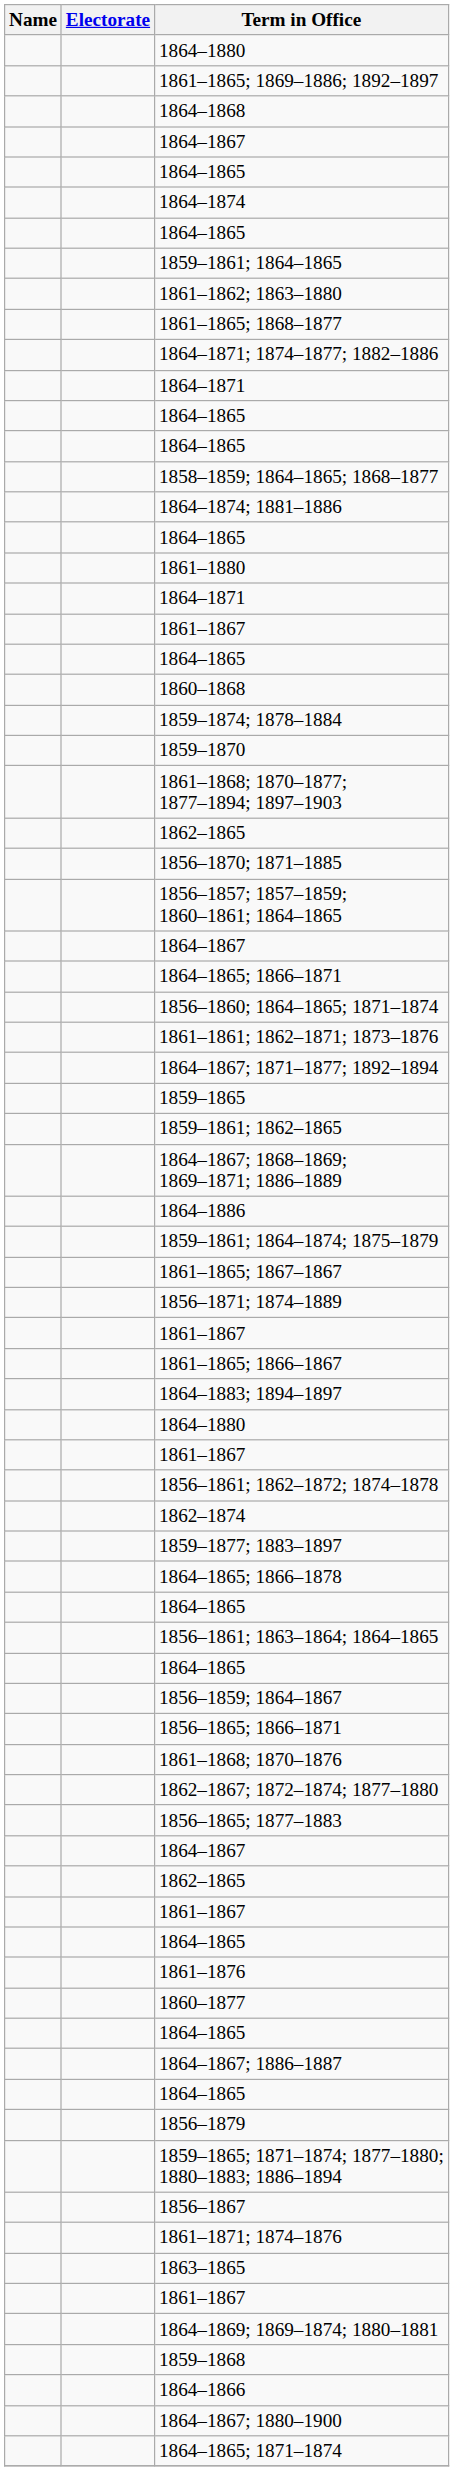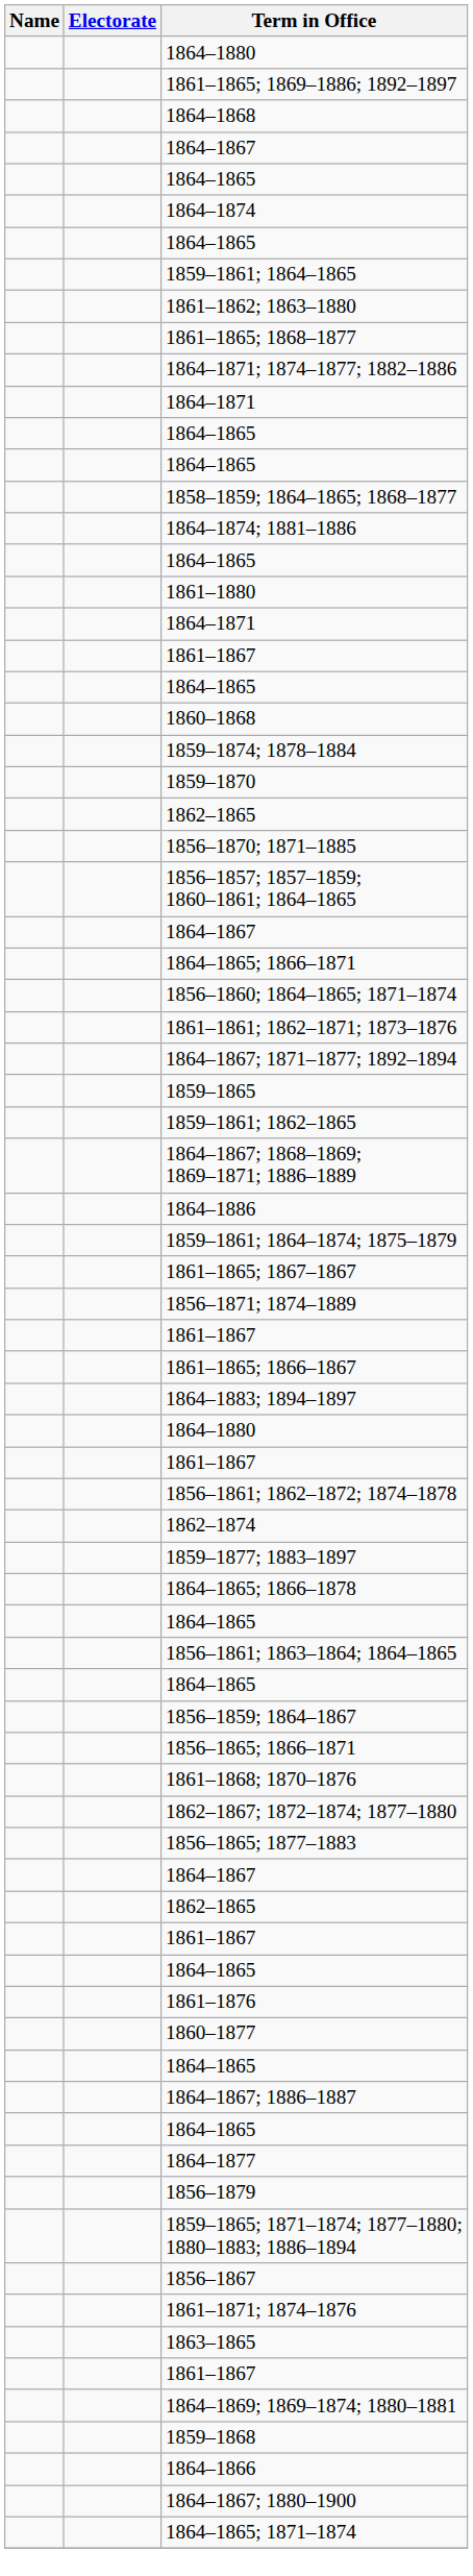 <table class="wikitable sortable">
 <tr>
 <th>Name</th>
 <th><a href='#'>Electorate</a></th>
 <th>Term in Office</th>
 </tr>
 <tr>
 <td></td>
 <td></td>
 <td>1864–1880</td>
 </tr>
 <tr>
 <td></td>
 <td></td>
 <td>1861–1865; 1869–1886; 1892–1897</td>
 </tr>
 <tr>
 <td></td>
 <td></td>
 <td>1864–1868</td>
 </tr>
 <tr>
 <td></td>
 <td></td>
 <td>1864–1867</td>
 </tr>
 <tr>
 <td></td>
 <td></td>
 <td>1864–1865</td>
 </tr>
 <tr>
 <td></td>
 <td></td>
 <td>1864–1874</td>
 </tr>
 <tr>
 <td></td>
 <td></td>
 <td>1864–1865</td>
 </tr>
 <tr>
 <td></td>
 <td></td>
 <td>1859–1861; 1864–1865</td>
 </tr>
 <tr>
 <td></td>
 <td></td>
 <td>1861–1862; 1863–1880</td>
 </tr>
 <tr>
 <td></td>
 <td></td>
 <td>1861–1865; 1868–1877</td>
 </tr>
 <tr>
 <td></td>
 <td></td>
 <td>1864–1871; 1874–1877; 1882–1886</td>
 </tr>
 <tr>
 <td></td>
 <td></td>
 <td>1864–1871</td>
 </tr>
 <tr>
 <td></td>
 <td></td>
 <td>1864–1865</td>
 </tr>
 <tr>
 <td></td>
 <td></td>
 <td>1864–1865</td>
 </tr>
 <tr>
 <td></td>
 <td></td>
 <td>1858–1859; 1864–1865; 1868–1877</td>
 </tr>
 <tr>
 <td></td>
 <td></td>
 <td>1864–1874; 1881–1886</td>
 </tr>
 <tr>
 <td></td>
 <td></td>
 <td>1864–1865</td>
 </tr>
 <tr>
 <td></td>
 <td></td>
 <td>1861–1880</td>
 </tr>
 <tr>
 <td></td>
 <td></td>
 <td>1864–1871</td>
 </tr>
 <tr>
 <td></td>
 <td></td>
 <td>1861–1867</td>
 </tr>
 <tr>
 <td></td>
 <td></td>
 <td>1864–1865</td>
 </tr>
 <tr>
 <td></td>
 <td></td>
 <td>1860–1868</td>
 </tr>
 <tr>
 <td></td>
 <td></td>
 <td>1859–1874; 1878–1884</td>
 </tr>
 <tr>
 <td></td>
 <td></td>
 <td>1859–1870</td>
-</tr>
-<tr>
-<td></td>
-<td></td>
-<td>1861–1868; 1870–1877;<br>1877–1894; 1897–1903</td>
 </tr>
 <tr>
 <td></td>
 <td></td>
 <td>1862–1865</td>
 </tr>
 <tr>
 <td></td>
 <td></td>
 <td>1856–1870; 1871–1885</td>
 </tr>
 <tr>
 <td></td>
 <td></td>
 <td>1856–1857; 1857–1859;<br>1860–1861; 1864–1865</td>
 </tr>
 <tr>
 <td></td>
 <td></td>
 <td>1864–1867</td>
 </tr>
 <tr>
 <td></td>
 <td></td>
 <td>1864–1865; 1866–1871</td>
 </tr>
 <tr>
 <td></td>
 <td></td>
 <td>1856–1860; 1864–1865; 1871–1874</td>
 </tr>
 <tr>
 <td></td>
 <td></td>
 <td>1861–1861; 1862–1871; 1873–1876</td>
 </tr>
 <tr>
 <td></td>
 <td></td>
 <td>1864–1867; 1871–1877; 1892–1894</td>
 </tr>
 <tr>
 <td></td>
 <td></td>
 <td>1859–1865</td>
 </tr>
 <tr>
 <td></td>
 <td></td>
 <td>1859–1861; 1862–1865</td>
 </tr>
 <tr>
 <td></td>
 <td></td>
 <td>1864–1867; 1868–1869;<br>1869–1871;  1886–1889</td>
 </tr>
 <tr>
 <td></td>
 <td></td>
 <td>1864–1886</td>
 </tr>
 <tr>
 <td></td>
 <td></td>
 <td>1859–1861; 1864–1874; 1875–1879</td>
 </tr>
 <tr>
 <td></td>
 <td></td>
 <td>1861–1865; 1867–1867</td>
 </tr>
 <tr>
 <td></td>
 <td></td>
 <td>1856–1871; 1874–1889</td>
 </tr>
 <tr>
 <td></td>
 <td></td>
 <td>1861–1867</td>
 </tr>
 <tr>
 <td></td>
 <td></td>
 <td>1861–1865; 1866–1867</td>
 </tr>
 <tr>
 <td></td>
 <td></td>
 <td>1864–1883; 1894–1897</td>
 </tr>
 <tr>
 <td></td>
 <td></td>
 <td>1864–1880</td>
 </tr>
 <tr>
 <td></td>
 <td></td>
 <td>1861–1867</td>
 </tr>
 <tr>
 <td></td>
 <td></td>
 <td>1856–1861; 1862–1872; 1874–1878</td>
 </tr>
 <tr>
 <td></td>
 <td></td>
 <td>1862–1874</td>
 </tr>
 <tr>
 <td></td>
 <td></td>
 <td>1859–1877; 1883–1897</td>
 </tr>
 <tr>
 <td></td>
 <td></td>
 <td>1864–1865; 1866–1878</td>
 </tr>
 <tr>
 <td></td>
 <td></td>
 <td>1864–1865</td>
 </tr>
 <tr>
 <td></td>
 <td></td>
 <td>1856–1861; 1863–1864; 1864–1865</td>
 </tr>
 <tr>
 <td></td>
 <td></td>
 <td>1864–1865</td>
 </tr>
 <tr>
 <td></td>
 <td></td>
 <td>1856–1859; 1864–1867</td>
 </tr>
 <tr>
 <td></td>
 <td></td>
 <td>1856–1865; 1866–1871</td>
 </tr>
 <tr>
 <td></td>
 <td></td>
 <td>1861–1868; 1870–1876</td>
 </tr>
 <tr>
 <td></td>
 <td></td>
 <td>1862–1867; 1872–1874; 1877–1880</td>
 </tr>
 <tr>
 <td></td>
 <td></td>
 <td>1856–1865; 1877–1883</td>
 </tr>
 <tr>
 <td></td>
 <td></td>
 <td>1864–1867</td>
 </tr>
 <tr>
 <td></td>
 <td></td>
 <td>1862–1865</td>
 </tr>
 <tr>
 <td></td>
 <td></td>
 <td>1861–1867</td>
 </tr>
 <tr>
 <td></td>
 <td></td>
 <td>1864–1865</td>
 </tr>
 <tr>
 <td></td>
 <td></td>
 <td>1861–1876</td>
 </tr>
 <tr>
 <td></td>
 <td></td>
 <td>1860–1877</td>
 </tr>
 <tr>
 <td></td>
 <td></td>
 <td>1864–1865</td>
 </tr>
 <tr>
 <td></td>
 <td></td>
 <td>1864–1867; 1886–1887</td>
 </tr>
 <tr>
 <td></td>
 <td></td>
 <td>1864–1865</td>
 </tr>
 <tr>
 <td></td>
 <td></td>
+<td>1864–1877</td>
+</tr>
+<tr>
+<td></td>
+<td></td>
 <td>1856–1879</td>
 </tr>
 <tr>
 <td></td>
 <td></td>
 <td>1859–1865; 1871–1874; 1877–1880;<br>1880–1883; 1886–1894</td>
 </tr>
 <tr>
 <td></td>
 <td></td>
 <td>1856–1867</td>
 </tr>
 <tr>
 <td></td>
 <td></td>
 <td>1861–1871; 1874–1876</td>
 </tr>
 <tr>
 <td></td>
 <td></td>
 <td>1863–1865</td>
 </tr>
 <tr>
 <td></td>
 <td></td>
 <td>1861–1867</td>
 </tr>
 <tr>
 <td> </td>
 <td></td>
 <td>1864–1869; 1869–1874; 1880–1881</td>
 </tr>
 <tr>
 <td></td>
 <td></td>
 <td>1859–1868</td>
 </tr>
 <tr>
 <td></td>
 <td></td>
 <td>1864–1866</td>
 </tr>
 <tr>
 <td></td>
 <td></td>
 <td>1864–1867; 1880–1900</td>
 </tr>
 <tr>
 <td></td>
 <td></td>
 <td>1864–1865; 1871–1874</td>
 </tr>
 <tr>
 </tr>
 </table>
